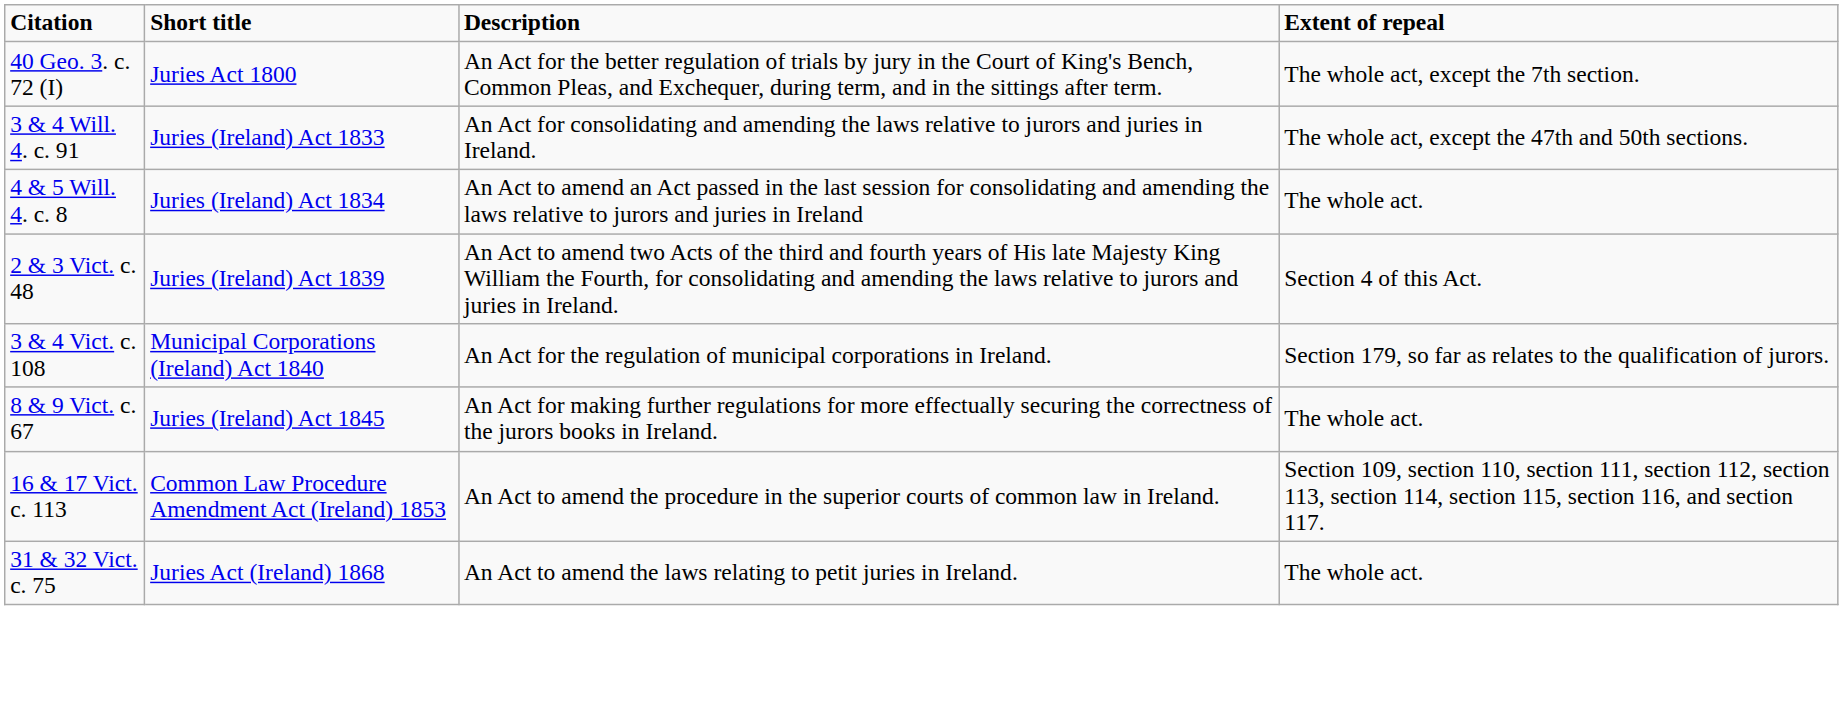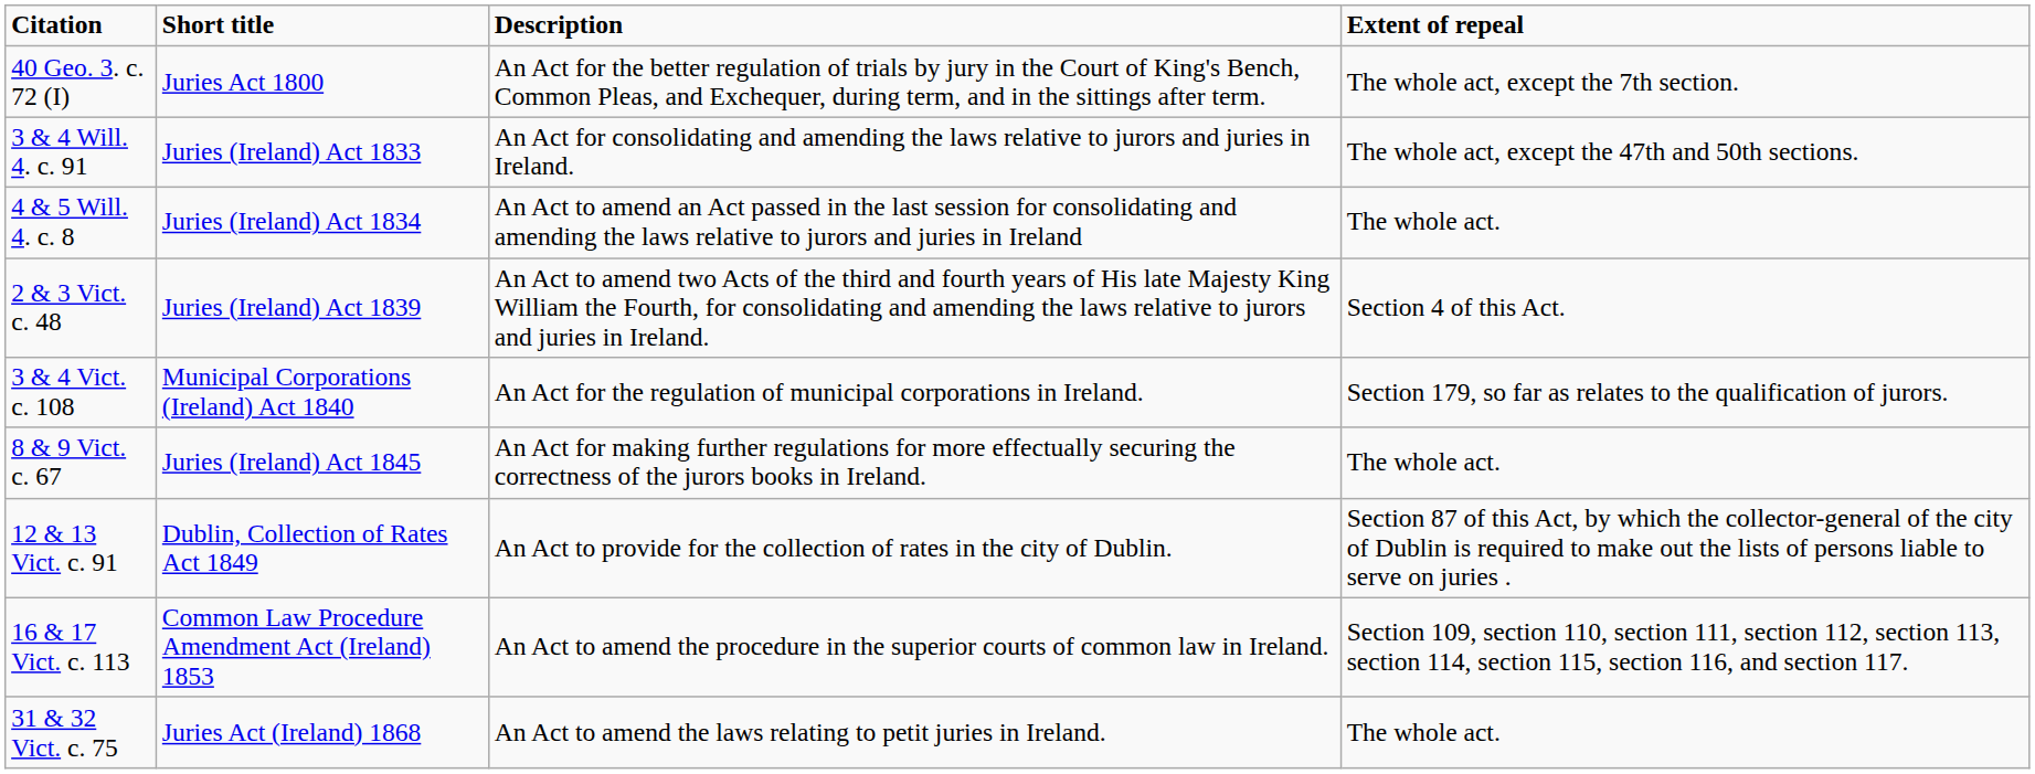 <table class="wikitable">
 <tr>
 <td><strong>Citation</strong></td>
 <td><strong>Short title</strong></td>
 <td><strong>Description</strong></td>
 <td><strong>Extent of repeal</strong></td>
 </tr>
 <tr>
 <td><a href='#'>40 Geo. 3</a>. c. 72 (I)</td>
 <td><a href='#'>Juries Act 1800</a></td>
 <td>An Act for the better regulation of trials by jury in the Court of King's Bench, Common Pleas, and Exchequer, during term, and in the sittings after term.</td>
 <td>The whole act, except the 7th section.</td>
 </tr>
 <tr>
 <td><a href='#'>3 & 4 Will. 4</a>. c. 91</td>
 <td><a href='#'>Juries (Ireland) Act 1833</a></td>
 <td>An Act for consolidating and amending the laws relative to jurors and juries in Ireland.</td>
 <td>The whole act, except the 47th and 50th sections.</td>
 </tr>
 <tr>
 <td><a href='#'>4 & 5 Will. 4</a>. c. 8</td>
 <td><a href='#'>Juries (Ireland) Act 1834</a></td>
 <td>An Act to amend an Act passed in the last session for consolidating and amending the laws relative to jurors and juries in Ireland</td>
 <td>The whole act.</td>
 </tr>
 <tr>
 <td><a href='#'>2 & 3 Vict.</a> c. 48</td>
 <td><a href='#'>Juries (Ireland) Act 1839</a></td>
 <td>An Act to amend two Acts of the third and fourth years of His late Majesty King William the Fourth, for consolidating and amending the laws relative to jurors and juries in Ireland.</td>
 <td>Section 4 of this Act.</td>
 </tr>
 <tr>
 <td><a href='#'>3 & 4 Vict.</a> c. 108</td>
 <td><a href='#'>Municipal Corporations (Ireland) Act 1840</a></td>
 <td>An Act for the regulation of municipal corporations in Ireland.</td>
 <td>Section 179, so far as relates to the qualification of jurors.</td>
 </tr>
 <tr>
 <td><a href='#'>8 & 9 Vict.</a> c. 67</td>
 <td><a href='#'>Juries (Ireland) Act 1845</a></td>
 <td>An Act for making further regulations for more effectually securing the correctness of the jurors books in Ireland.</td>
 <td>The whole act.</td>
 </tr>
 <tr>
+<td><a href='#'>12 & 13 Vict.</a> c. 91</td>
+<td><a href='#'>Dublin, Collection of Rates Act 1849</a></td>
+<td>An Act to provide for the collection of rates in the city of Dublin.</td>
+<td>Section 87 of this Act, by which the collector-general of the city of Dublin is required to make out the lists of persons liable to serve on juries .</td>
+</tr>
+<tr>
 <td><a href='#'>16 & 17 Vict.</a> c. 113</td>
 <td><a href='#'>Common Law Procedure Amendment Act (Ireland) 1853</a></td>
 <td>An Act to amend the procedure in the superior courts of common law in Ireland.</td>
 <td>Section 109, section 110, section 111, section 112, section 113, section 114, section 115, section 116, and section 117.</td>
 </tr>
 <tr>
 <td><a href='#'>31 & 32 Vict.</a> c. 75</td>
 <td><a href='#'>Juries Act (Ireland) 1868</a></td>
 <td>An Act to amend the laws relating to petit juries in Ireland.</td>
 <td>The whole act.</td>
 </tr>
 </table>
